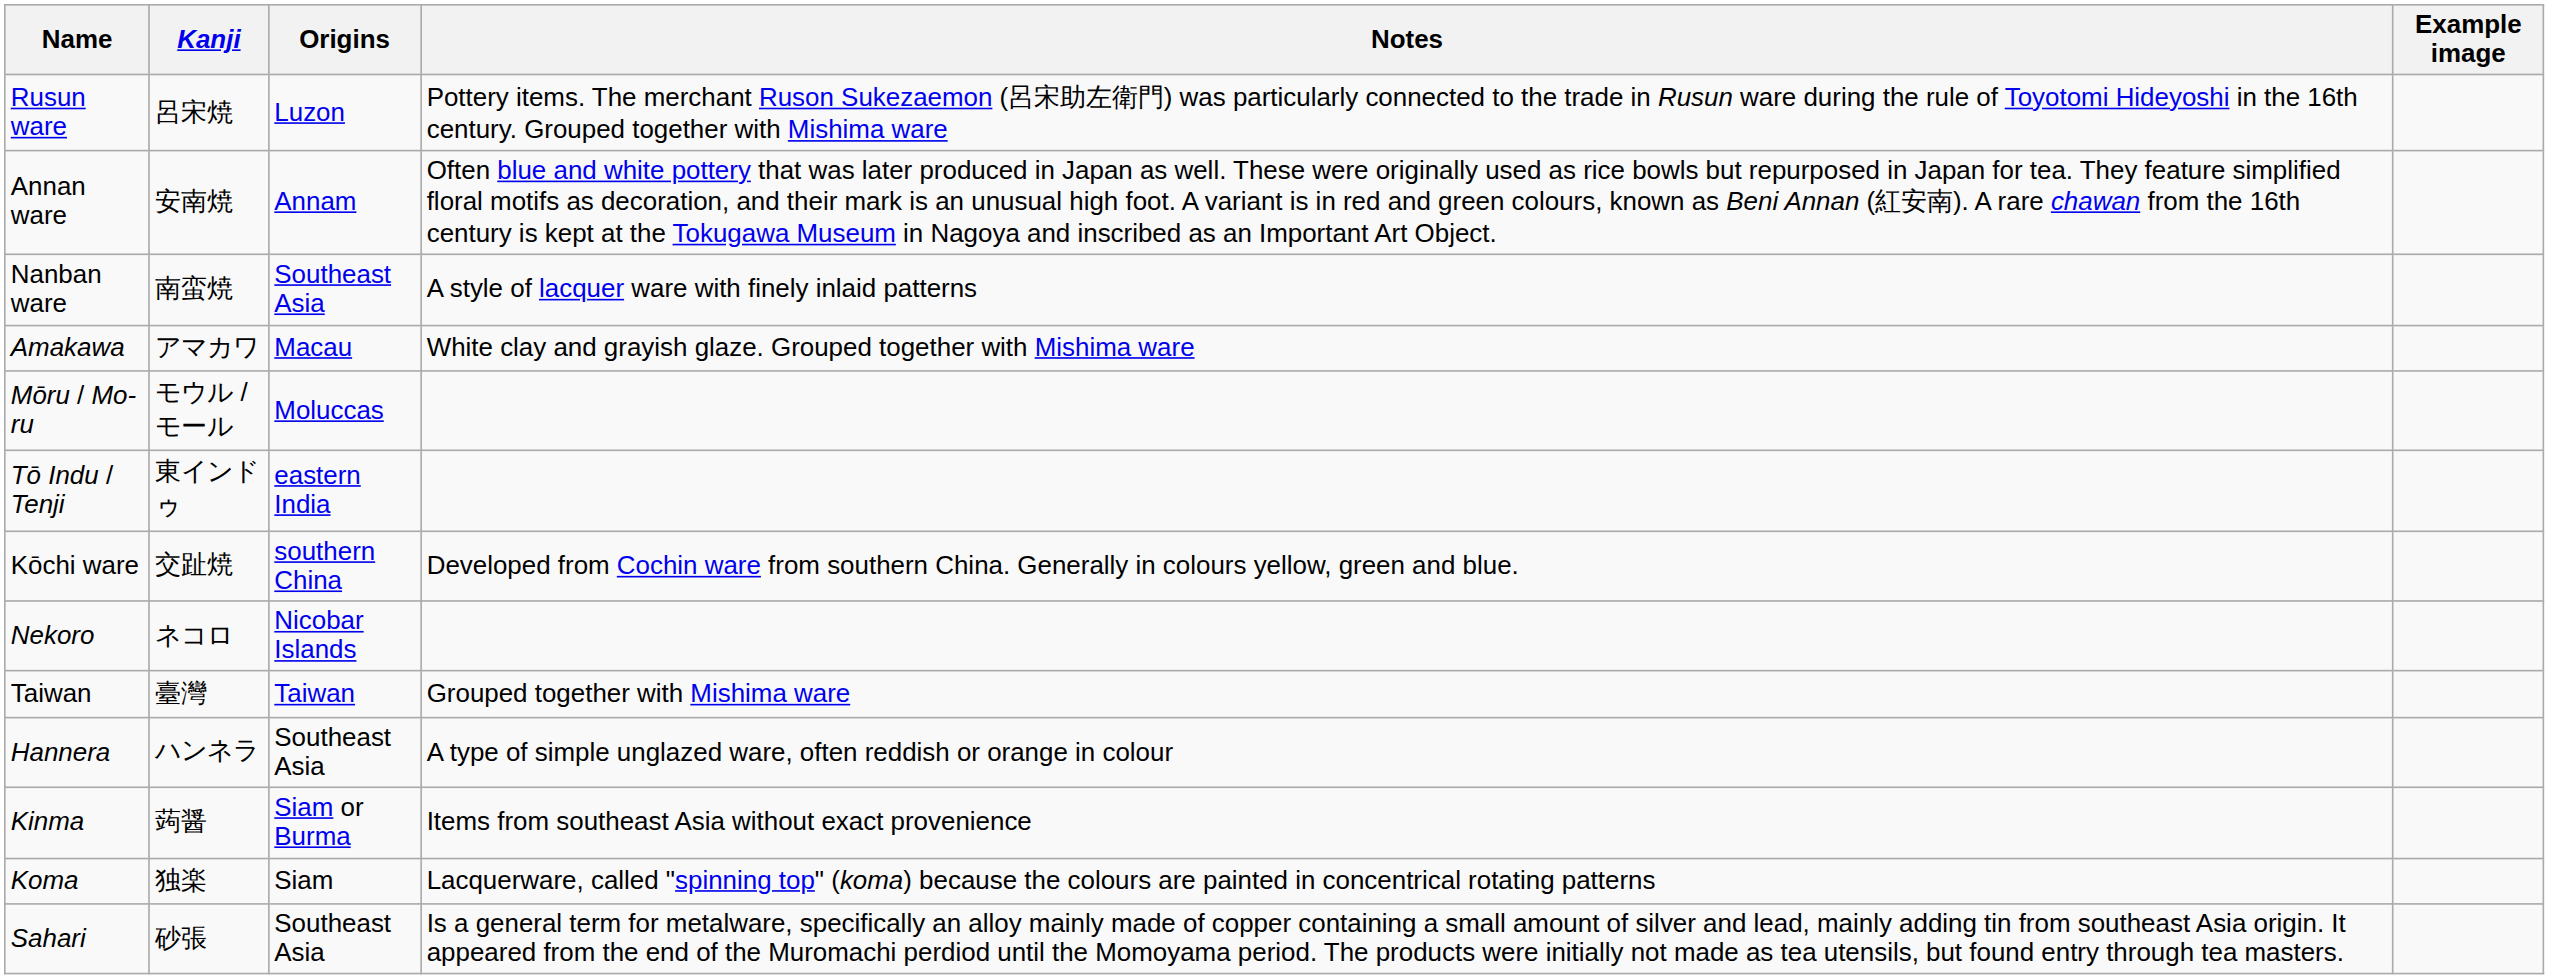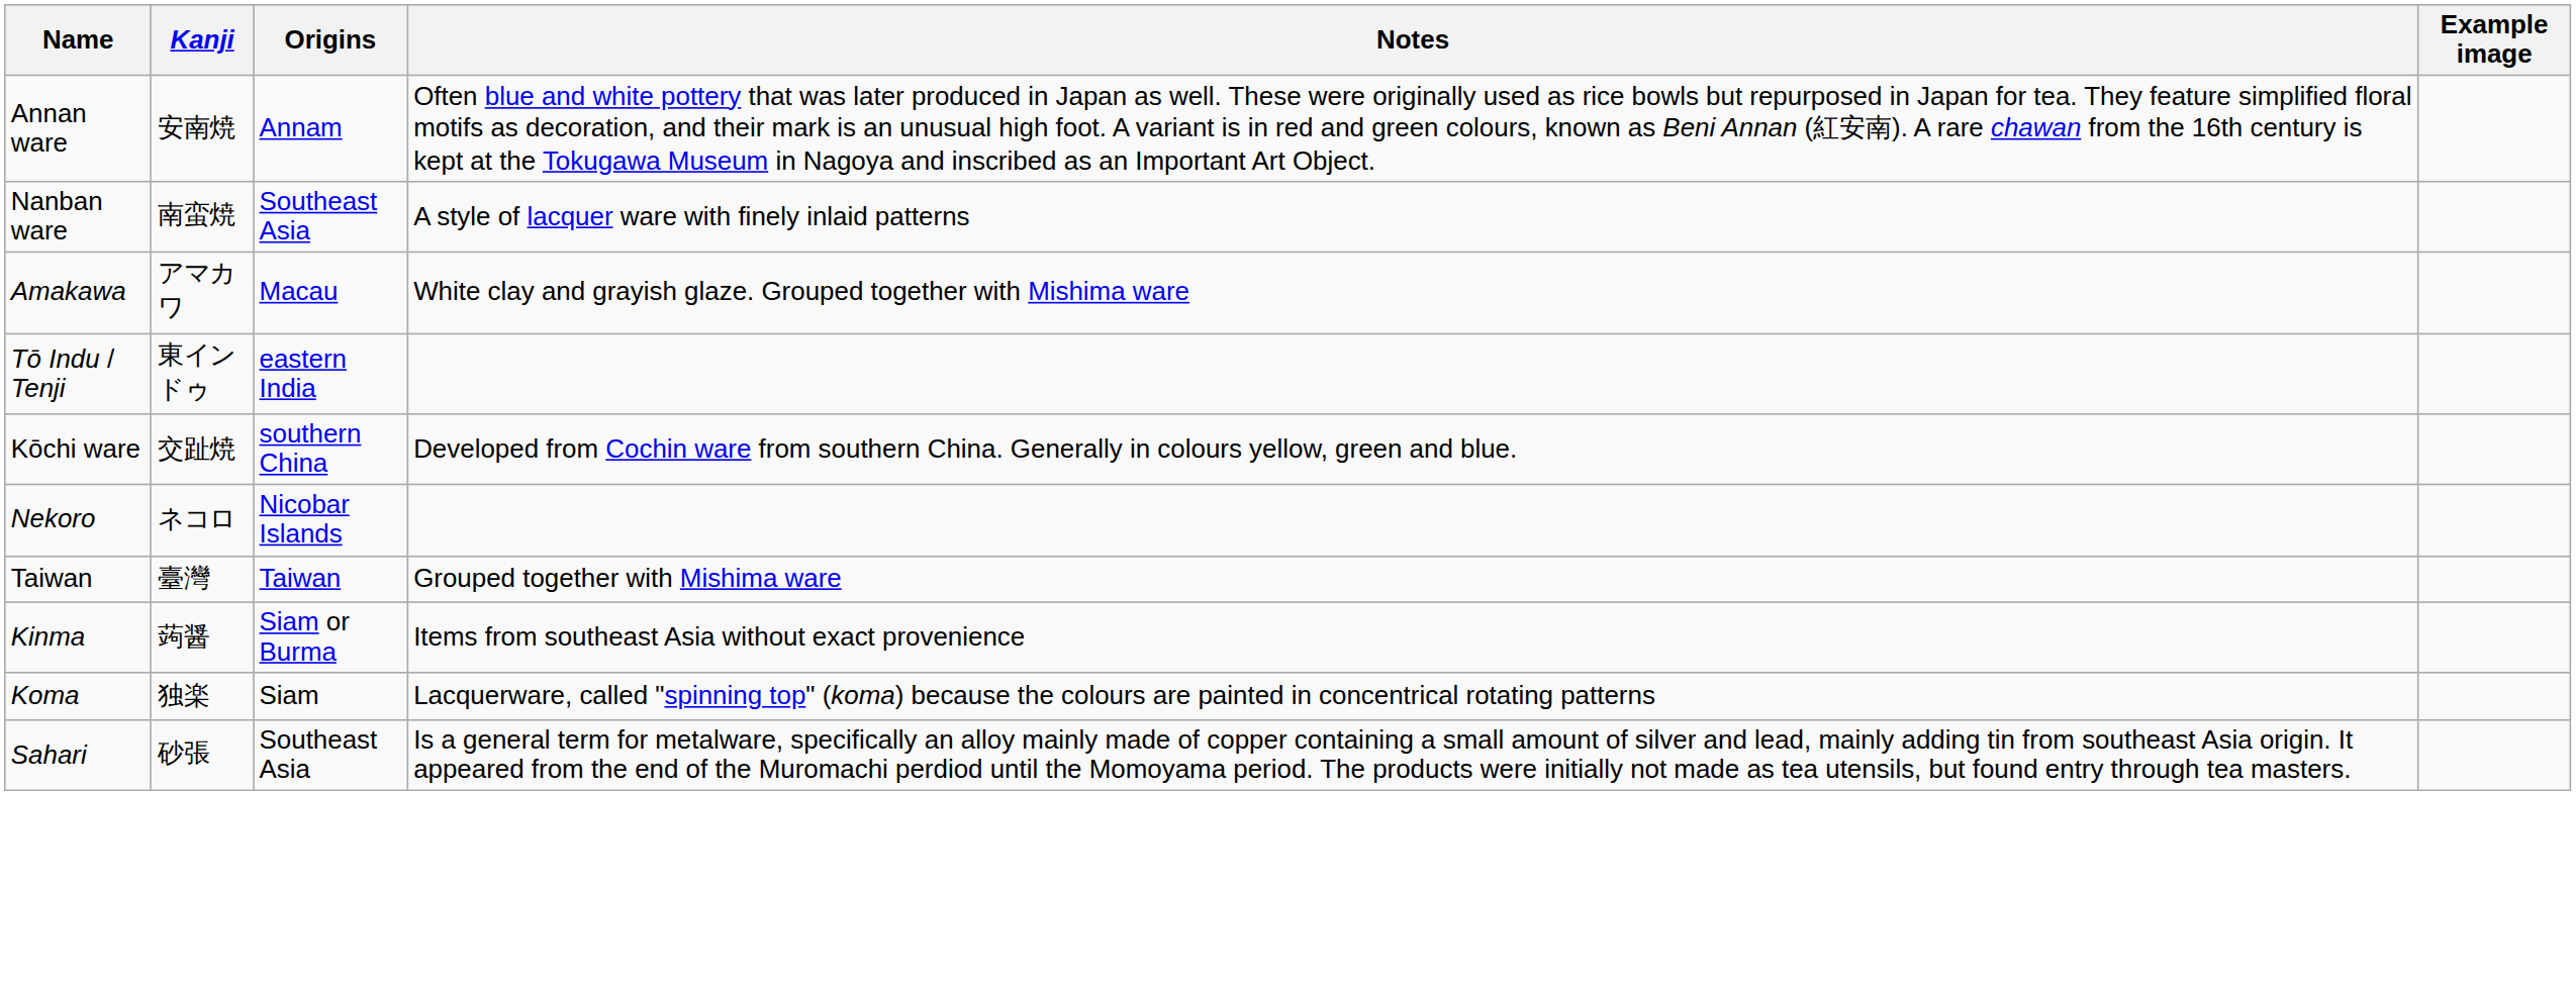 <table class="wikitable">
 <tr>
 <th>Name</th>
 <th><em><a href='#'>Kanji</a></em></th>
 <th>Origins</th>
 <th>Notes</th>
 <th>Example image</th>
-</tr>
-<tr>
-<td><a href='#'>Rusun ware</a></td>
-<td>呂宋焼</td>
-<td><a href='#'>Luzon</a></td>
-<td>Pottery items. The merchant <a href='#'>Ruson Sukezaemon</a> (呂宋助左衛門) was particularly connected to the trade in <em>Rusun</em> ware during the rule of <a href='#'>Toyotomi Hideyoshi</a> in the 16th century. Grouped together with <a href='#'>Mishima ware</a></td>
-<td></td>
 </tr>
 <tr>
 <td>Annan ware</td>
 <td>安南焼</td>
 <td><a href='#'>Annam</a></td>
 <td>Often <a href='#'>blue and white pottery</a> that was later produced in Japan as well. These were originally used as rice bowls but repurposed in Japan for tea. They feature simplified floral motifs as decoration, and their mark is an unusual high foot. A variant is in red and green colours, known as <em>Beni Annan</em> (紅安南). A rare <em><a href='#'>chawan</a></em> from the 16th century is kept at the <a href='#'>Tokugawa Museum</a> in Nagoya and inscribed as an Important Art Object.</td>
 <td style="text-align:center;"></td>
 </tr>
 <tr>
 <td>Nanban ware</td>
 <td>南蛮焼</td>
 <td><a href='#'>Southeast Asia</a></td>
 <td>A style of <a href='#'>lacquer</a> ware with finely inlaid patterns</td>
 <td style="text-align:center;"></td>
 </tr>
 <tr>
 <td><em>Amakawa</em></td>
 <td>アマカワ</td>
 <td><a href='#'>Macau</a></td>
 <td>White clay and grayish glaze. Grouped together with <a href='#'>Mishima ware</a></td>
-<td></td>
-</tr>
-<tr>
-<td><em>Mōru</em> / <em>Mo-ru</em></td>
-<td>モウル / モール</td>
-<td><a href='#'>Moluccas</a></td>
-<td></td>
 <td></td>
 </tr>
 <tr>
 <td><em>Tō Indu</em> / <em>Tenji</em></td>
 <td>東インドゥ</td>
 <td><a href='#'>eastern India</a></td>
 <td></td>
 <td></td>
 </tr>
 <tr>
 <td>Kōchi ware</td>
 <td>交趾焼</td>
 <td><a href='#'>southern China</a></td>
 <td>Developed from <a href='#'>Cochin ware</a> from southern China. Generally in colours yellow, green and blue.</td>
 <td style="text-align:center;"></td>
 </tr>
 <tr>
 <td><em>Nekoro</em></td>
 <td>ネコロ</td>
 <td><a href='#'>Nicobar Islands</a></td>
 <td></td>
 <td></td>
 </tr>
 <tr>
 <td>Taiwan</td>
 <td>臺灣</td>
 <td><a href='#'>Taiwan</a></td>
 <td>Grouped together with <a href='#'>Mishima ware</a></td>
 <td></td>
 </tr>
 <tr>
-<td><em>Hannera</em></td>
-<td>ハンネラ</td>
-<td>Southeast Asia</td>
-<td>A type of simple unglazed ware, often reddish or orange in colour</td>
-<td style="text-align:center;"></td>
-</tr>
-<tr>
 <td><em>Kinma</em></td>
 <td>蒟醤</td>
 <td><a href='#'>Siam</a> or <a href='#'>Burma</a></td>
 <td>Items from southeast Asia without exact provenience</td>
 <td style="text-align:center;"></td>
 </tr>
 <tr>
 <td><em>Koma</em></td>
 <td>独楽</td>
 <td>Siam</td>
 <td>Lacquerware, called "<a href='#'>spinning top</a>" (<em>koma</em>) because the colours are painted in concentrical rotating patterns</td>
 <td style="text-align:center;"></td>
 </tr>
 <tr>
 <td><em>Sahari</em></td>
 <td>砂張</td>
 <td>Southeast Asia</td>
 <td>Is a general term for metalware, specifically an alloy mainly made of copper containing a small amount of silver and lead, mainly adding tin from southeast Asia origin. It appeared from the end of the Muromachi perdiod until the Momoyama period. The products were initially not made as tea utensils, but found entry through tea masters.</td>
 <td></td>
 </tr>
 </table>
